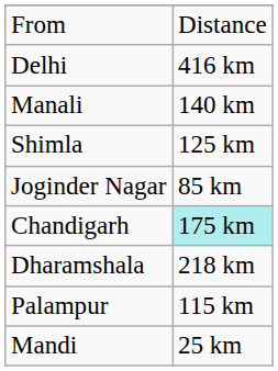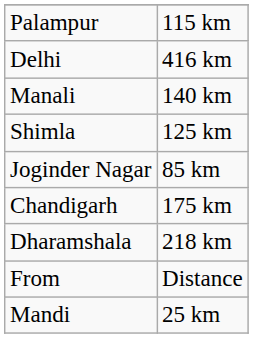 <table class="wikitable">
 <tr>
 </tr>
 <tr>
-<td>From</td>
-<td>Distance</td>
+<td>Palampur</td>
+<td>115 km</td>
 </tr>
 <tr>
 <td>Delhi</td>
 <td>416 km</td>
 </tr>
 <tr>
 <td>Manali</td>
 <td>140 km</td>
 </tr>
 <tr>
 <td>Shimla</td>
 <td>125 km</td>
 </tr>
 <tr>
 <td>Joginder Nagar</td>
 <td>85 km</td>
 </tr>
 <tr>
 <td>Chandigarh</td>
-<td style="background: paleturquoise;">175 km</td>
+<td>175 km</td>
 </tr>
 <tr>
 <td>Dharamshala</td>
 <td>218 km</td>
 </tr>
 <tr>
-<td>Palampur</td>
-<td>115 km</td>
+<td>From</td>
+<td>Distance</td>
 </tr>
 <tr>
 <td>Mandi</td>
 <td>25 km</td>
 </tr>
 </table>
